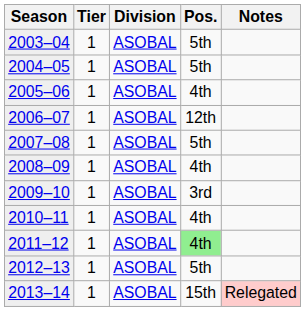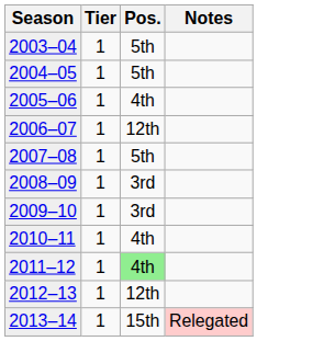 <table class="wikitable">
 <tr>
 <th>Season</th>
 <th>Tier</th>
-<th>Division</th>
 <th>Pos.</th>
 <th>Notes</th>
 </tr>
 <tr>
 <td style="background:#efefef;"><a href='#'>2003–04</a></td>
 <td align="center">1</td>
-<td><a href='#'>ASOBAL</a></td>
 <td align="center">5th</td>
 <td></td>
 </tr>
 <tr>
 <td style="background:#efefef;"><a href='#'>2004–05</a></td>
 <td align="center">1</td>
-<td><a href='#'>ASOBAL</a></td>
 <td align="center">5th</td>
 <td></td>
 </tr>
 <tr>
 <td style="background:#efefef;"><a href='#'>2005–06</a></td>
 <td align="center">1</td>
-<td><a href='#'>ASOBAL</a></td>
 <td align="center">4th</td>
 <td></td>
 </tr>
 <tr>
 <td style="background:#efefef;"><a href='#'>2006–07</a></td>
 <td align="center">1</td>
-<td><a href='#'>ASOBAL</a></td>
 <td align="center">12th</td>
 <td></td>
 </tr>
 <tr>
 <td style="background:#efefef;"><a href='#'>2007–08</a></td>
 <td align="center">1</td>
-<td><a href='#'>ASOBAL</a></td>
 <td align="center">5th</td>
 <td></td>
 </tr>
 <tr>
 <td style="background:#efefef;"><a href='#'>2008–09</a></td>
 <td align="center">1</td>
-<td><a href='#'>ASOBAL</a></td>
-<td align="center">4th</td>
+<td align="center">3rd</td>
 <td></td>
 </tr>
 <tr>
 <td style="background:#efefef;"><a href='#'>2009–10</a></td>
 <td align="center">1</td>
-<td><a href='#'>ASOBAL</a></td>
 <td align="center">3rd</td>
 <td></td>
 </tr>
 <tr>
 <td style="background:#efefef;"><a href='#'>2010–11</a></td>
 <td align="center">1</td>
-<td><a href='#'>ASOBAL</a></td>
 <td align="center">4th</td>
 <td></td>
 </tr>
 <tr>
 <td style="background:#efefef;"><a href='#'>2011–12</a></td>
 <td align="center">1</td>
-<td><a href='#'>ASOBAL</a></td>
 <td align="center" style="background: lightgreen;">4th</td>
 <td></td>
 </tr>
 <tr>
 <td style="background:#efefef;"><a href='#'>2012–13</a></td>
 <td align="center">1</td>
-<td><a href='#'>ASOBAL</a></td>
-<td align="center">5th</td>
+<td align="center">12th</td>
 <td></td>
 </tr>
 <tr>
 <td style="background:#efefef;"><a href='#'>2013–14</a></td>
 <td align="center">1</td>
-<td><a href='#'>ASOBAL</a></td>
 <td align="center">15th</td>
 <td style="background:#ffcccc">Relegated</td>
 </tr>
 </table>
